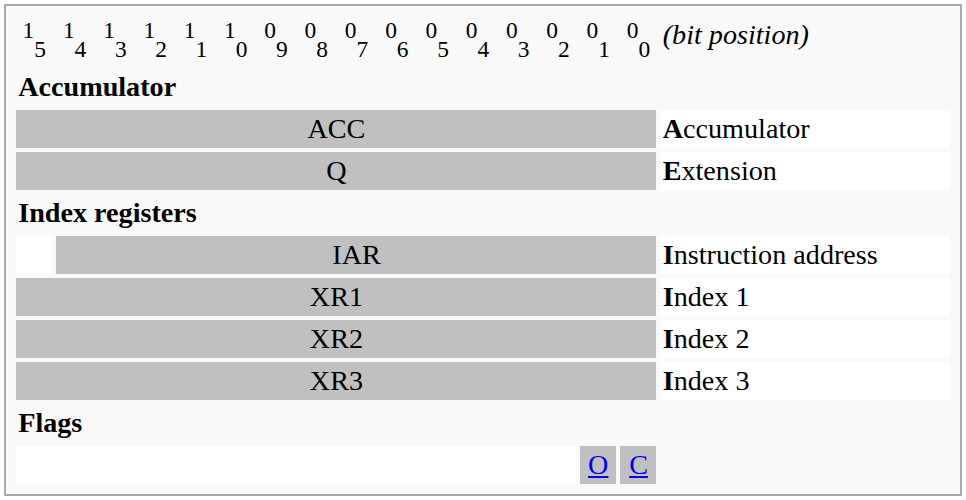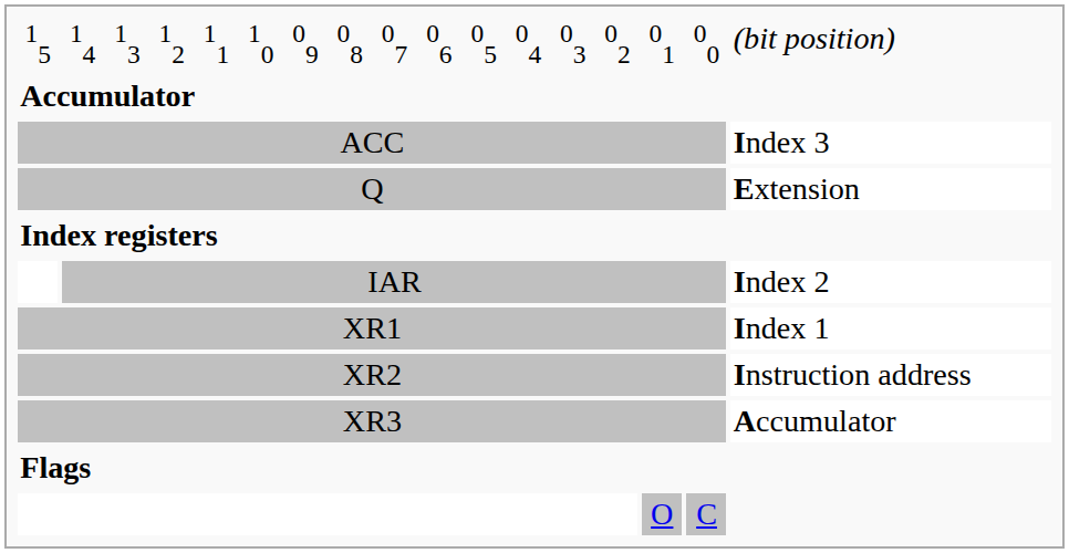 <table class="infobox" style="font-size:88%;width:34em;">
 <tr>
 <td style="text-align:center;"><sup>1</sup><sub>5</sub></td>
 <td style="text-align:center;"><sup>1</sup><sub>4</sub></td>
 <td style="text-align:center;"><sup>1</sup><sub>3</sub></td>
 <td style="text-align:center;"><sup>1</sup><sub>2</sub></td>
 <td style="text-align:center;"><sup>1</sup><sub>1</sub></td>
 <td style="text-align:center;"><sup>1</sup><sub>0</sub></td>
 <td style="text-align:center;"><sup>0</sup><sub>9</sub></td>
 <td style="text-align:center;"><sup>0</sup><sub>8</sub></td>
 <td style="text-align:center;"><sup>0</sup><sub>7</sub></td>
 <td style="text-align:center;"><sup>0</sup><sub>6</sub></td>
 <td style="text-align:center;"><sup>0</sup><sub>5</sub></td>
 <td style="text-align:center;"><sup>0</sup><sub>4</sub></td>
 <td style="text-align:center;"><sup>0</sup><sub>3</sub></td>
 <td style="text-align:center;"><sup>0</sup><sub>2</sub></td>
 <td style="text-align:center;"><sup>0</sup><sub>1</sub></td>
 <td style="text-align:center;"><sup>0</sup><sub>0</sub></td>
 <td><em>(bit position)</em></td>
 </tr>
 <tr 16>
 <td colspan="17"><strong>Accumulator</strong> <br></td>
 </tr>
 <tr style="background:silver;color:black">
 <td style="text-align:center;" colspan="16">ACC</td>
-<td style="background:white; color:black;"><strong>A</strong>ccumulator</td>
+<td style="background:white; color:black;"><strong>I</strong>ndex 3</td>
 </tr>
 <tr style="background:silver;color:black">
 <td style="text-align:center;" colspan="16">Q</td>
 <td style="background:white; color:black;"><strong>E</strong>xtension</td>
 </tr>
 <tr>
 <td colspan="17"><strong>Index registers</strong> <br></td>
 </tr>
 <tr style="background:silver;color:black">
 <td style="text-align:center; background:white" colspan="1"> </td>
 <td style="text-align:center;" colspan="15">IAR</td>
-<td style="background:white; color:black;"><strong>I</strong>nstruction address</td>
+<td style="background:white; color:black;"><strong>I</strong>ndex 2</td>
 </tr>
 <tr style="background:silver;color:black">
 <td style="text-align:center;" colspan="16">XR1</td>
 <td style="background:white; color:black;"><strong>I</strong>ndex 1</td>
 </tr>
 <tr style="background:silver;color:black">
 <td style="text-align:center;" colspan="16">XR2</td>
-<td style="background:white; color:black;"><strong>I</strong>ndex 2</td>
+<td style="background:white; color:black;"><strong>I</strong>nstruction address</td>
 </tr>
 <tr style="background:silver;color:black">
 <td style="text-align:center;" colspan="16">XR3</td>
-<td style="background:white; color:black;"><strong>I</strong>ndex 3</td>
+<td style="background:white; color:black;"><strong>A</strong>ccumulator</td>
 </tr>
 <tr>
 <td colspan="17"><strong>Flags</strong></td>
 </tr>
 <tr style="background:silver;color:black">
 <td style="text-align:center; background:white" colspan="14"> </td>
 <td style="text-align:center;"><a href='#'>O</a></td>
 <td style="text-align:center;"><a href='#'>C</a></td>
 </tr>
 </table>
